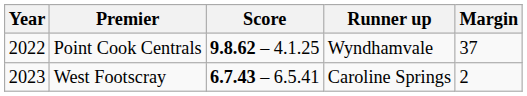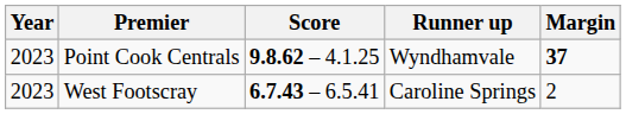 <table class="wikitable sortable">
 <tr>
 <th>Year</th>
 <th>Premier</th>
 <th>Score</th>
 <th>Runner up</th>
 <th>Margin</th>
 </tr>
 <tr>
-<td>2022</td>
+<td>2023</td>
 <td>Point Cook Centrals</td>
 <td><strong>9.8.62</strong> – 4.1.25</td>
 <td>Wyndhamvale</td>
-<td>37</td>
+<td><strong>37</strong></td>
 </tr>
 <tr>
 <td>2023</td>
 <td>West Footscray</td>
 <td><strong>6.7.43</strong> – 6.5.41</td>
 <td>Caroline Springs</td>
 <td>2</td>
 </tr>
 </table>
